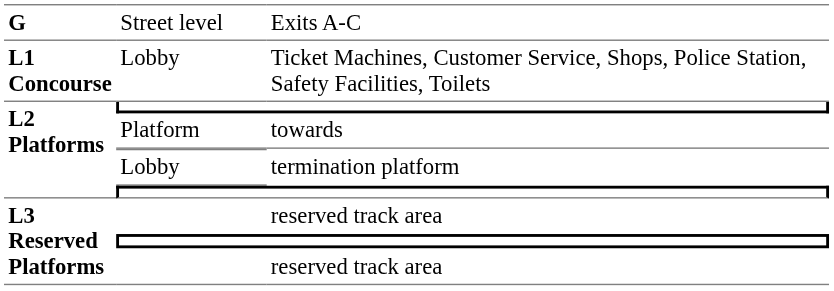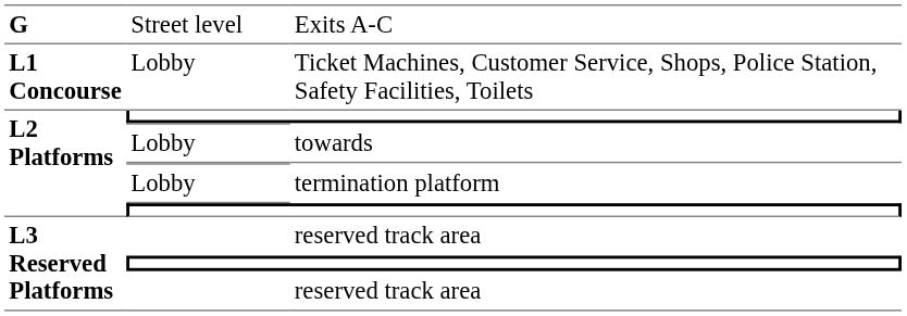 <table table border=0 cellspacing=0 cellpadding=3>
 <tr>
 <td style="border-top:solid 1px gray;" width=50 valign=top><strong>G</strong></td>
 <td style="border-top:solid 1px gray;" width=100 valign=top>Street level</td>
 <td style="border-top:solid 1px gray;" width=390 valign=top>Exits A-C</td>
 </tr>
 <tr>
 <td style="border-bottom:solid 1px gray; border-top:solid 1px gray;" valign=top><strong>L1<br>Concourse</strong></td>
 <td style="border-bottom:solid 1px gray; border-top:solid 1px gray;" valign=top>Lobby</td>
 <td style="border-bottom:solid 1px gray; border-top:solid 1px gray;" valign=top>Ticket Machines, Customer Service, Shops, Police Station, Safety Facilities, Toilets</td>
 </tr>
 <tr>
 <td style="border-bottom:solid 1px gray;" rowspan=4 valign=top><strong>L2<br>Platforms</strong></td>
 <td style="border-right:solid 2px black;border-left:solid 2px black;border-bottom:solid 2px black;text-align:center;" colspan=2></td>
 </tr>
 <tr>
-<td style="border-bottom:solid 1px gray;" width=100>Platform </td>
+<td style="border-bottom:solid 1px gray; border-top:solid 1px gray;" valign=top>Lobby</td>
 <td style="border-bottom:solid 1px gray;" width=390>  towards  </td>
 </tr>
 <tr>
 <td style="border-bottom:solid 1px gray; border-top:solid 1px gray;" valign=top>Lobby</td>
 <td> termination platform</td>
 </tr>
 <tr>
 <td style="border-top:solid 2px black;border-right:solid 2px black;border-left:solid 2px black;border-bottom:solid 1px gray;text-align:center;" colspan=2></td>
 </tr>
 <tr>
 <td style="border-bottom:solid 1px gray;" rowspan=3 valign=top><strong>L3<br>Reserved Platforms</strong></td>
 <td></td>
 <td>reserved track area</td>
 </tr>
 <tr>
 <td style="border-right:solid 2px black;border-left:solid 2px black;border-top:solid 2px black;border-bottom:solid 2px black;text-align:center;" colspan=2></td>
 </tr>
 <tr>
 <td style="border-bottom:solid 1px gray;"></td>
 <td style="border-bottom:solid 1px gray;">reserved track area</td>
 </tr>
 </table>
